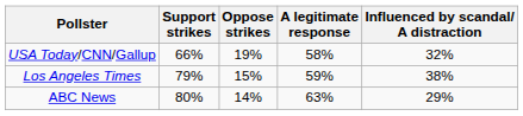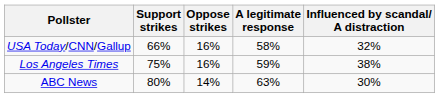 <table class="wikitable"  style="float:right; margin:1em auto 1.5em 2.5em; text-align:center;">
 <tr>
 <th>Pollster</th>
 <th>Support<br> strikes</th>
 <th>Oppose<br> strikes</th>
 <th>A legitimate<br> response</th>
 <th>Influenced by scandal/ <br>A distraction</th>
 </tr>
 <tr>
 <td><em><a href='#'>USA Today</a></em>/<a href='#'>CNN</a>/<a href='#'>Gallup</a></td>
 <td>66%</td>
-<td>19%</td>
+<td>16%</td>
 <td>58%</td>
 <td>32%</td>
 </tr>
 <tr>
 <td><em><a href='#'>Los Angeles Times</a></em></td>
-<td>79%</td>
-<td>15%</td>
+<td>75%</td>
+<td>16%</td>
 <td>59%</td>
 <td>38%</td>
 </tr>
 <tr>
 <td><a href='#'>ABC News</a></td>
 <td>80%</td>
 <td>14%</td>
 <td>63%</td>
-<td>29%</td>
+<td>30%</td>
 </tr>
 </table>
